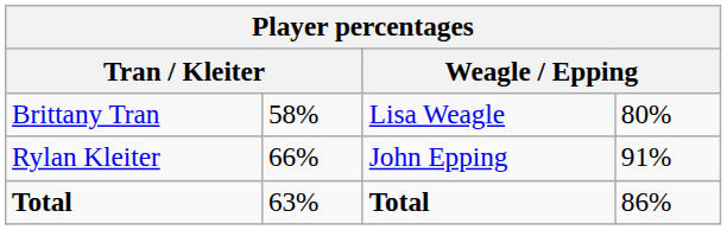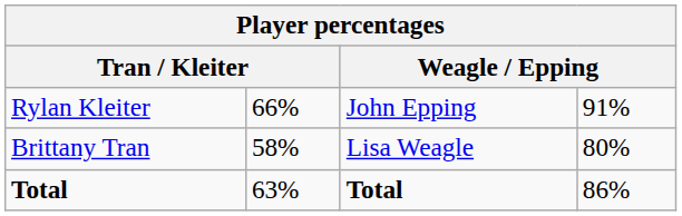 <table class="wikitable">
 <tr>
 <th colspan=4 width=400>Player percentages</th>
 </tr>
 <tr>
 <th colspan=2 width=200 style="white-space:nowrap;"> Tran / Kleiter</th>
 <th colspan=2 width=200 style="white-space:nowrap;"> Weagle / Epping</th>
 </tr>
 <tr>
+<td><a href='#'>Rylan Kleiter</a></td>
+<td>66%</td>
+<td><a href='#'>John Epping</a></td>
+<td>91%</td>
+</tr>
+<tr>
 <td><a href='#'>Brittany Tran</a></td>
 <td>58%</td>
 <td><a href='#'>Lisa Weagle</a></td>
 <td>80%</td>
-</tr>
-<tr>
-<td><a href='#'>Rylan Kleiter</a></td>
-<td>66%</td>
-<td><a href='#'>John Epping</a></td>
-<td>91%</td>
 </tr>
 <tr>
 <td><strong>Total</strong></td>
 <td>63%</td>
 <td><strong>Total</strong></td>
 <td>86%</td>
 </tr>
 </table>
